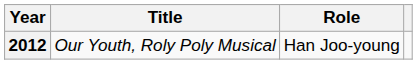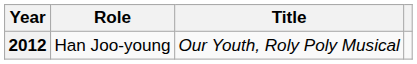 <table class="wikitable plainrowheaders">
 <tr>
 <th scope="col">Year</th>
+<th scope="col">Role</th>
 <th scope="col">Title</th>
-<th scope="col">Role</th>
 <th scope="col" class="unsortable"></th>
 </tr>
 <tr>
 <th scope="row">2012</th>
+<td>Han Joo-young</td>
 <td><em>Our Youth, Roly Poly Musical</em></td>
-<td>Han Joo-young</td>
 <td></td>
 </tr>
 </table>
